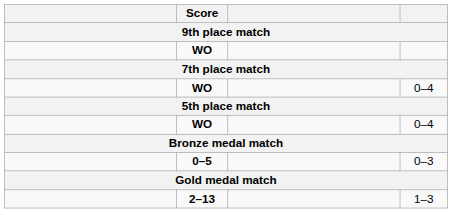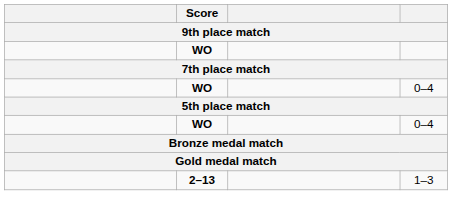 <table class="wikitable" style="text-align: center; ">
 <tr>
 <th align="right" width="270"></th>
 <th width="65">Score</th>
 <th align="left" width="270"></th>
 <th width="65"></th>
 </tr>
 <tr>
 <th colspan="4">9th place match</th>
 </tr>
 <tr>
 <td align="left"></td>
 <td><strong>WO</strong></td>
 <td align="left"><strong></strong></td>
 <td></td>
 </tr>
 <tr>
 <th colspan="4">7th place match</th>
 </tr>
 <tr>
 <td align="left"></td>
 <td><strong>WO</strong></td>
 <td align="left"><strong></strong></td>
 <td>0–4 <strong></strong></td>
 </tr>
 <tr>
 <th colspan="4">5th place match</th>
 </tr>
 <tr>
 <td align="left"></td>
 <td><strong>WO</strong></td>
 <td align="left"><strong></strong></td>
 <td>0–4 <strong></strong></td>
 </tr>
 <tr>
 <th colspan="4">Bronze medal match</th>
 </tr>
 <tr>
-<td align="left"></td>
-<td><strong>0–5</strong></td>
-<td align="left"><strong></strong></td>
-<td>0–3 <strong></strong></td>
-</tr>
-<tr>
 <th colspan="4">Gold medal match</th>
 </tr>
 <tr>
 <td align="left"></td>
 <td><strong>2–13</strong></td>
 <td align="left"><strong></strong></td>
 <td>1–3 <strong></strong></td>
 </tr>
 </table>
